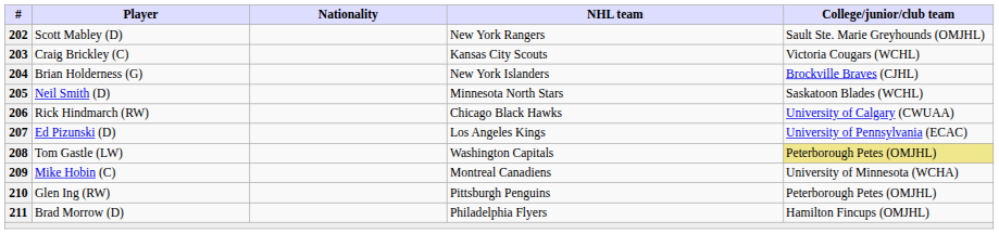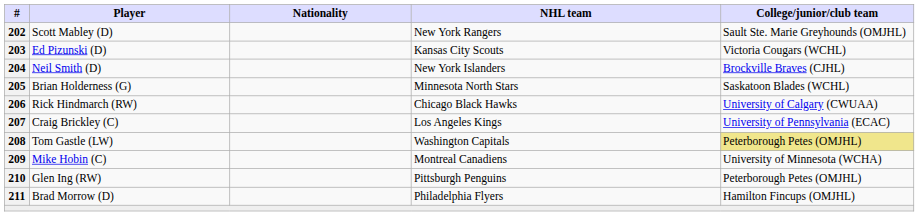 <table class="wikitable" style="width: 100%">
 <tr>
 <th style="background:#ddf; width:2.75%;">#</th>
 <th style="background:#ddf; width:22.0%;">Player</th>
 <th style="background:#ddf; width:20.0%;">Nationality</th>
 <th style="background:#ddf; width:34.0%;">NHL team</th>
 <th style="background:#ddf; width:100.0%;">College/junior/club team</th>
 </tr>
 <tr>
 <th>202</th>
 <td>Scott Mabley (D)</td>
 <td></td>
 <td>New York Rangers</td>
 <td>Sault Ste. Marie Greyhounds (OMJHL)</td>
 </tr>
 <tr>
 <th>203</th>
-<td>Craig Brickley (C)</td>
+<td><a href='#'>Ed Pizunski</a> (D)</td>
 <td></td>
 <td>Kansas City Scouts</td>
 <td>Victoria Cougars (WCHL)</td>
 </tr>
 <tr>
 <th>204</th>
-<td>Brian Holderness (G)</td>
+<td><a href='#'>Neil Smith</a> (D)</td>
 <td></td>
 <td>New York Islanders</td>
 <td><a href='#'>Brockville Braves</a> (CJHL)</td>
 </tr>
 <tr>
 <th>205</th>
-<td><a href='#'>Neil Smith</a> (D)</td>
+<td>Brian Holderness (G)</td>
 <td></td>
 <td>Minnesota North Stars</td>
 <td>Saskatoon Blades (WCHL)</td>
 </tr>
 <tr>
 <th>206</th>
 <td>Rick Hindmarch (RW)</td>
 <td></td>
 <td>Chicago Black Hawks</td>
 <td><a href='#'>University of Calgary</a> (CWUAA)</td>
 </tr>
 <tr>
 <th>207</th>
-<td><a href='#'>Ed Pizunski</a> (D)</td>
+<td>Craig Brickley (C)</td>
 <td></td>
 <td>Los Angeles Kings</td>
 <td><a href='#'>University of Pennsylvania</a> (ECAC)</td>
 </tr>
 <tr>
 <th>208</th>
 <td>Tom Gastle (LW)</td>
 <td></td>
 <td>Washington Capitals</td>
 <td style="background: khaki;">Peterborough Petes (OMJHL)</td>
 </tr>
 <tr>
 <th>209</th>
 <td><a href='#'>Mike Hobin</a> (C)</td>
 <td></td>
 <td>Montreal Canadiens</td>
 <td>University of Minnesota (WCHA)</td>
 </tr>
 <tr>
 <th>210</th>
 <td>Glen Ing (RW)</td>
 <td></td>
 <td>Pittsburgh Penguins</td>
 <td>Peterborough Petes (OMJHL)</td>
 </tr>
 <tr>
 <th>211</th>
 <td>Brad Morrow (D)</td>
 <td></td>
 <td>Philadelphia Flyers</td>
 <td>Hamilton Fincups (OMJHL)</td>
 </tr>
 <tr>
 <td style="text-align:center; background:#efefef" colspan="6"></td>
 </tr>
 </table>
